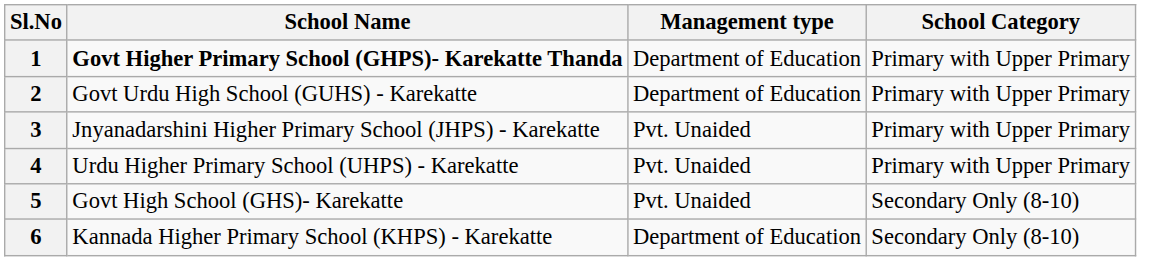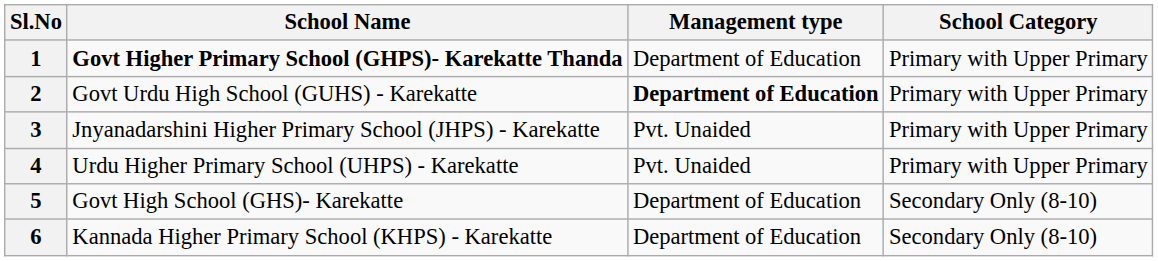 <table class="wikitable">
 <tr>
 <th>Sl.No</th>
 <th>School Name</th>
 <th>Management type</th>
 <th>School Category</th>
 </tr>
 <tr>
 <th>1</th>
 <td><strong>Govt Higher Primary School (GHPS)- Karekatte Thanda</strong></td>
 <td>Department of Education</td>
 <td>Primary with Upper Primary</td>
 </tr>
 <tr>
 <th>2</th>
 <td>Govt Urdu High School (GUHS) - Karekatte</td>
-<td>Department of Education</td>
+<td><strong>Department of Education</strong></td>
 <td>Primary with Upper Primary</td>
 </tr>
 <tr>
 <th>3</th>
 <td>Jnyanadarshini Higher Primary School (JHPS) - Karekatte</td>
 <td>Pvt. Unaided</td>
 <td>Primary with Upper Primary</td>
 </tr>
 <tr>
 <th>4</th>
 <td>Urdu Higher Primary School (UHPS) - Karekatte</td>
 <td>Pvt. Unaided</td>
 <td>Primary with Upper Primary</td>
 </tr>
 <tr>
 <th>5</th>
 <td>Govt High School (GHS)- Karekatte</td>
-<td>Pvt. Unaided</td>
+<td>Department of Education</td>
 <td>Secondary Only (8-10)</td>
 </tr>
 <tr>
 <th>6</th>
 <td>Kannada Higher Primary School (KHPS) - Karekatte</td>
 <td>Department of Education</td>
 <td>Secondary Only (8-10)</td>
 </tr>
 </table>
